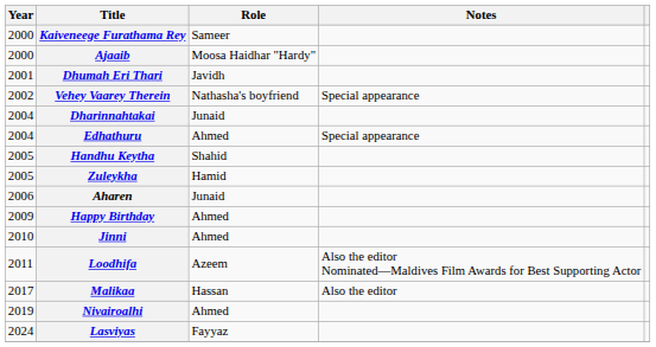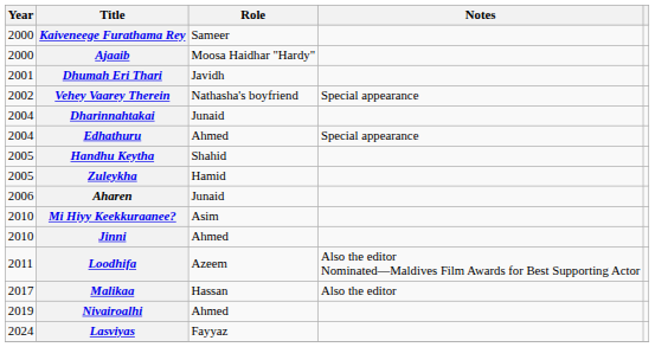 <table class="wikitable sortable plainrowheaders">
 <tr style="background:#ccc; text-align:center;">
 <th scope="col">Year</th>
 <th scope="col">Title</th>
 <th scope="col">Role</th>
 <th scope="col">Notes</th>
 <th scope="col" class="unsortable"></th>
 </tr>
 <tr>
 <td>2000</td>
 <th scope="row"><em><a href='#'>Kaiveneege Furathama Rey</a></em></th>
 <td>Sameer</td>
 <td></td>
 <td style="text-align: center;"></td>
 </tr>
 <tr>
 <td>2000</td>
 <th scope="row"><em><a href='#'>Ajaaib</a></em></th>
 <td>Moosa Haidhar "Hardy"</td>
 <td></td>
 <td style="text-align: center;"></td>
 </tr>
 <tr>
 <td>2001</td>
 <th scope="row"><em><a href='#'>Dhumah Eri Thari</a></em></th>
 <td>Javidh</td>
 <td></td>
 <td style="text-align: center;"></td>
 </tr>
 <tr>
 <td>2002</td>
 <th scope="row"><em><a href='#'>Vehey Vaarey Therein</a></em></th>
 <td>Nathasha's boyfriend</td>
 <td>Special appearance</td>
 <td style="text-align: center;"></td>
 </tr>
 <tr>
 <td>2004</td>
 <th scope="row"><em><a href='#'>Dharinnahtakai</a></em></th>
 <td>Junaid</td>
 <td></td>
 <td style="text-align: center;"></td>
 </tr>
 <tr>
 <td>2004</td>
 <th scope="row"><em><a href='#'>Edhathuru</a></em></th>
 <td>Ahmed</td>
 <td>Special appearance</td>
 <td style="text-align: center;"></td>
 </tr>
 <tr>
 <td>2005</td>
 <th scope="row"><em><a href='#'>Handhu Keytha</a></em></th>
 <td>Shahid</td>
 <td></td>
 <td style="text-align: center;"></td>
 </tr>
 <tr>
 <td>2005</td>
 <th scope="row"><em><a href='#'>Zuleykha</a></em></th>
 <td>Hamid</td>
 <td></td>
 <td style="text-align: center;"></td>
 </tr>
 <tr>
 <td>2006</td>
 <th scope="row"><em>Aharen</em></th>
 <td>Junaid</td>
 <td></td>
 <td></td>
 </tr>
 <tr>
-<td>2009</td>
-<th scope="row"><em><a href='#'>Happy Birthday</a></em></th>
-<td>Ahmed</td>
+<td>2010</td>
+<th scope="row"><em><a href='#'>Mi Hiyy Keekkuraanee?</a></em></th>
+<td>Asim</td>
 <td></td>
 <td style="text-align: center;"></td>
 </tr>
 <tr>
 <td>2010</td>
 <th scope="row"><em><a href='#'>Jinni</a></em></th>
 <td>Ahmed</td>
 <td></td>
 <td style="text-align: center;"></td>
 </tr>
 <tr>
 <td>2011</td>
 <th scope="row"><em><a href='#'>Loodhifa</a></em></th>
 <td>Azeem</td>
 <td>Also the editor<br>Nominated—Maldives Film Awards for Best Supporting Actor</td>
 <td style="text-align: center;"></td>
 </tr>
 <tr>
 <td>2017</td>
 <th scope="row"><em><a href='#'>Malikaa</a></em></th>
 <td>Hassan</td>
 <td>Also the editor</td>
 <td style="text-align: center;"></td>
 </tr>
 <tr>
 <td>2019</td>
 <th scope="row"><em><a href='#'>Nivairoalhi</a></em></th>
 <td>Ahmed</td>
 <td></td>
 <td style="text-align: center;"></td>
 </tr>
 <tr>
 <td>2024</td>
 <th scope="row"><em><a href='#'>Lasviyas</a></em></th>
 <td>Fayyaz</td>
 <td></td>
 <td style="text-align:center;"></td>
 </tr>
 <tr>
 </tr>
 </table>
